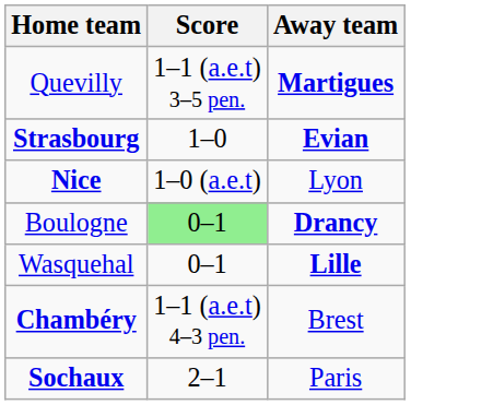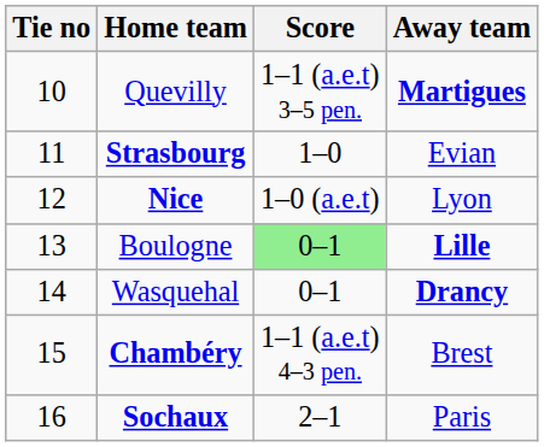 <table class="wikitable" style="text-align:center">
 <tr>
+<th>Tie no</th>
 <th>Home team</th>
 <th>Score</th>
 <th>Away team</th>
 </tr>
 <tr>
+<td>10</td>
 <td><a href='#'>Quevilly</a></td>
 <td>1–1 (<a href='#'>a.e.t</a>)<br><small>3–5 <a href='#'>pen.</a></small></td>
 <td><strong><a href='#'>Martigues</a></strong></td>
 </tr>
 <tr>
+<td>11</td>
 <td><strong><a href='#'>Strasbourg</a></strong></td>
 <td>1–0</td>
-<td><strong><a href='#'>Evian</a></strong></td>
+<td><a href='#'>Evian</a></td>
 </tr>
 <tr>
+<td>12</td>
 <td><strong><a href='#'>Nice</a></strong></td>
 <td>1–0 (<a href='#'>a.e.t</a>)</td>
 <td><a href='#'>Lyon</a></td>
 </tr>
 <tr>
+<td>13</td>
 <td><a href='#'>Boulogne</a></td>
 <td style="background: lightgreen;">0–1</td>
+<td><strong><a href='#'>Lille</a></strong></td>
+</tr>
+<tr>
+<td>14</td>
+<td><a href='#'>Wasquehal</a></td>
+<td>0–1</td>
 <td><strong><a href='#'>Drancy</a></strong></td>
 </tr>
 <tr>
-<td><a href='#'>Wasquehal</a></td>
-<td>0–1</td>
-<td><strong><a href='#'>Lille</a></strong></td>
-</tr>
-<tr>
+<td>15</td>
 <td><strong><a href='#'>Chambéry</a></strong></td>
 <td>1–1 (<a href='#'>a.e.t</a>)<br><small>4–3 <a href='#'>pen.</a></small></td>
 <td><a href='#'>Brest</a></td>
 </tr>
 <tr>
+<td>16</td>
 <td><strong><a href='#'>Sochaux</a></strong></td>
 <td>2–1</td>
 <td><a href='#'>Paris</a></td>
 </tr>
 </table>
